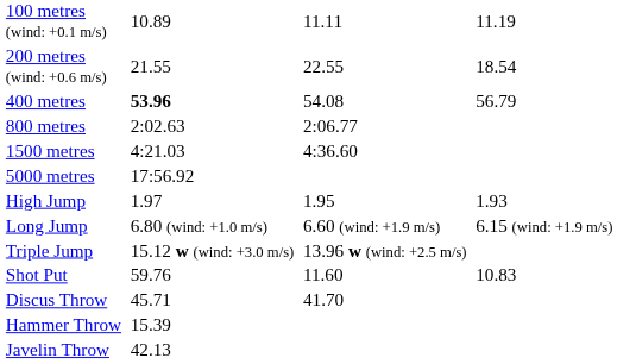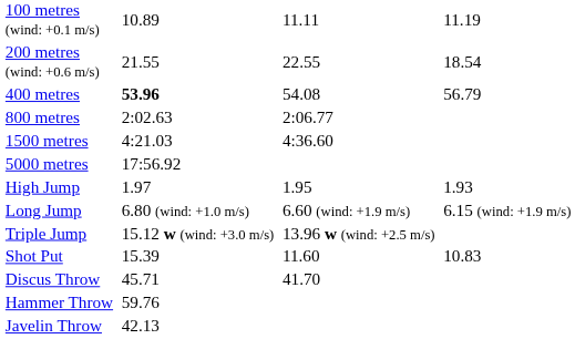 <table>
 <tr>
 <td><a href='#'>100 metres</a> <br> <small>(wind: +0.1 m/s)</small></td>
 <td></td>
 <td>10.89</td>
 <td></td>
 <td>11.11</td>
 <td></td>
 <td>11.19</td>
 </tr>
 <tr>
 <td><a href='#'>200 metres</a> <br> <small>(wind: +0.6 m/s)</small></td>
 <td></td>
 <td>21.55</td>
 <td></td>
 <td>22.55</td>
 <td></td>
 <td>18.54</td>
 </tr>
 <tr>
 <td><a href='#'>400 metres</a></td>
 <td></td>
 <td><strong>53.96</strong></td>
 <td></td>
 <td>54.08</td>
 <td></td>
 <td>56.79</td>
 </tr>
 <tr>
 <td><a href='#'>800 metres</a></td>
 <td></td>
 <td>2:02.63</td>
 <td></td>
 <td>2:06.77</td>
 <td></td>
 <td></td>
 </tr>
 <tr>
 <td><a href='#'>1500 metres</a></td>
 <td></td>
 <td>4:21.03</td>
 <td></td>
 <td>4:36.60</td>
 <td></td>
 <td></td>
 </tr>
 <tr>
 <td><a href='#'>5000 metres</a></td>
 <td></td>
 <td>17:56.92</td>
 <td></td>
 <td></td>
 <td></td>
 <td></td>
 </tr>
 <tr>
 <td><a href='#'>High Jump</a></td>
 <td></td>
 <td>1.97</td>
 <td></td>
 <td>1.95</td>
 <td></td>
 <td>1.93</td>
 </tr>
 <tr>
 <td><a href='#'>Long Jump</a></td>
 <td></td>
 <td>6.80 <small>(wind: +1.0 m/s)</small></td>
 <td></td>
 <td>6.60 <small>(wind: +1.9 m/s)</small></td>
 <td></td>
 <td>6.15 <small>(wind: +1.9 m/s)</small></td>
 </tr>
 <tr>
 <td><a href='#'>Triple Jump</a></td>
 <td></td>
 <td>15.12 <strong>w</strong> <small>(wind: +3.0 m/s)</small></td>
 <td></td>
 <td>13.96 <strong>w</strong> <small>(wind: +2.5 m/s)</small></td>
 <td></td>
 <td></td>
 </tr>
 <tr>
 <td><a href='#'>Shot Put</a></td>
 <td></td>
-<td>59.76</td>
+<td>15.39</td>
 <td></td>
 <td>11.60</td>
 <td></td>
 <td>10.83</td>
 </tr>
 <tr>
 <td><a href='#'>Discus Throw</a></td>
 <td></td>
 <td>45.71</td>
 <td></td>
 <td>41.70</td>
 <td></td>
 <td></td>
 </tr>
 <tr>
 <td><a href='#'>Hammer Throw</a></td>
 <td></td>
-<td>15.39</td>
+<td>59.76</td>
 <td></td>
 <td></td>
 <td></td>
 <td></td>
 </tr>
 <tr>
 <td><a href='#'>Javelin Throw</a></td>
 <td></td>
 <td>42.13</td>
 <td></td>
 <td></td>
 <td></td>
 <td></td>
 </tr>
 </table>
